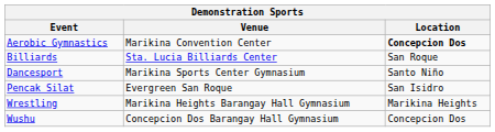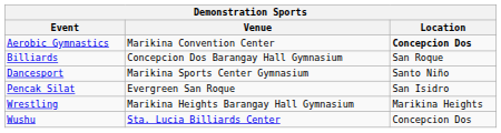 <table class="wikitable sortable">
 <tr>
 <th colspan=5>Demonstration Sports</th>
 </tr>
 <tr>
 <th style="width:160px;">Event</th>
 <th style="width:360px;">Venue</th>
 <th style="width:140px;">Location</th>
 </tr>
 <tr>
 <td> <a href='#'>Aerobic Gymnastics</a></td>
 <td>Marikina Convention Center</td>
 <td><strong>Concepcion Dos</strong></td>
 </tr>
 <tr>
 <td> <a href='#'>Billiards</a></td>
-<td><a href='#'>Sta. Lucia Billiards Center</a></td>
+<td>Concepcion Dos Barangay Hall Gymnasium</td>
 <td>San Roque</td>
 </tr>
 <tr>
 <td> <a href='#'>Dancesport</a></td>
 <td>Marikina Sports Center Gymnasium</td>
 <td>Santo Niño</td>
 </tr>
 <tr>
 <td> <a href='#'>Pencak Silat</a></td>
 <td>Evergreen San Roque</td>
 <td>San Isidro</td>
 </tr>
 <tr>
 <td> <a href='#'>Wrestling</a></td>
 <td>Marikina Heights Barangay Hall Gymnasium</td>
 <td>Marikina Heights</td>
 </tr>
 <tr>
 <td> <a href='#'>Wushu</a></td>
-<td>Concepcion Dos Barangay Hall Gymnasium</td>
+<td><a href='#'>Sta. Lucia Billiards Center</a></td>
 <td>Concepcion Dos</td>
 </tr>
 </table>
